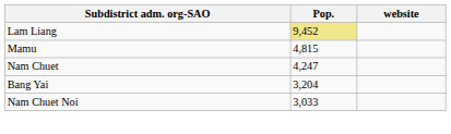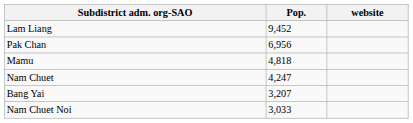 <table class="wikitable" style="width:50%;">
 <tr>
 <th>Subdistrict adm. org-SAO</th>
 <th>Pop.</th>
 <th>website</th>
 </tr>
 <tr>
 <td>Lam Liang</td>
-<td style="background: khaki;">9,452</td>
+<td>9,452</td>
+<td></td>
+</tr>
+<tr>
+<td>Pak Chan</td>
+<td>6,956</td>
 <td></td>
 </tr>
 <tr>
 <td>Mamu</td>
-<td>4,815</td>
+<td>4,818</td>
 <td></td>
 </tr>
 <tr>
 <td>Nam Chuet</td>
 <td>4,247</td>
 <td></td>
 </tr>
 <tr>
 <td>Bang Yai</td>
-<td>3,204</td>
+<td>3,207</td>
 <td></td>
 </tr>
 <tr>
 <td>Nam Chuet Noi</td>
 <td>3,033</td>
 <td></td>
 </tr>
 </table>
